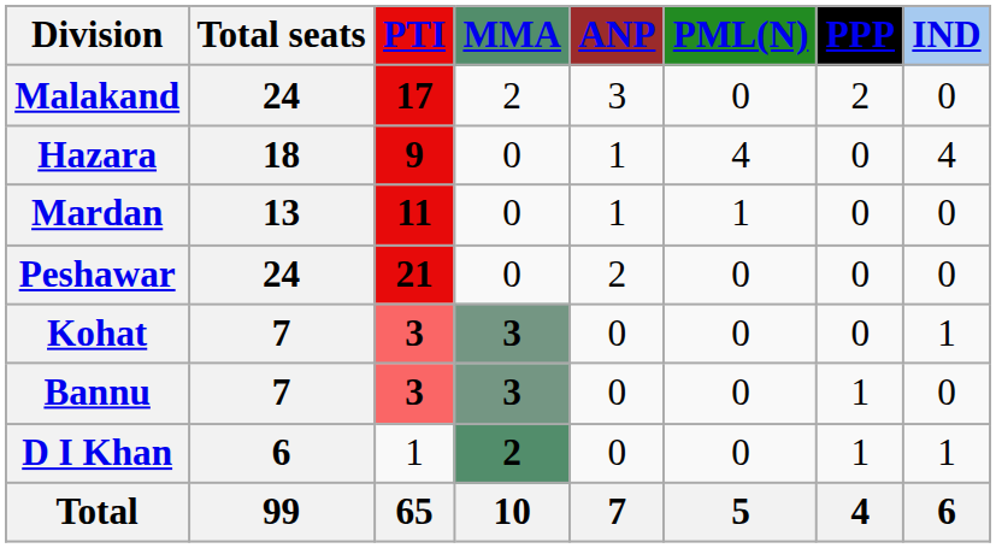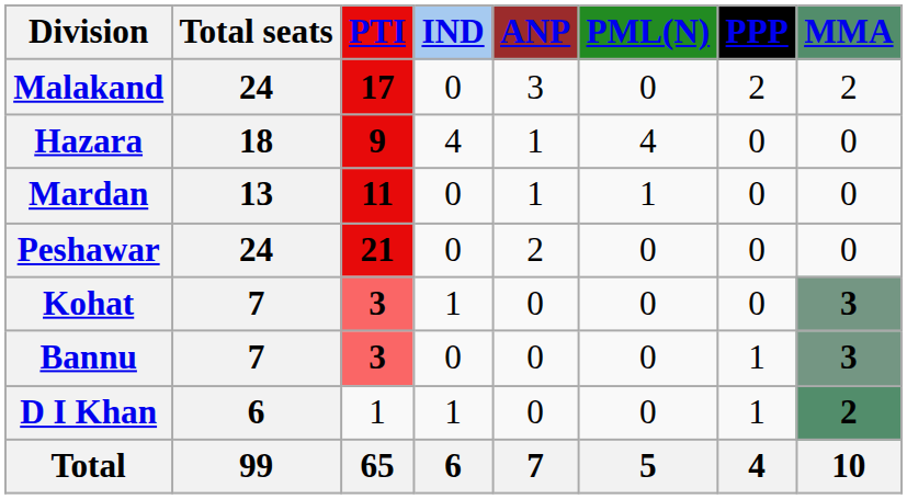 <table class="wikitable sortable" style="text-align:center;">
 <tr bgcolor="#cccccc">
 <th>Division</th>
 <th>Total seats</th>
 <th style="background:#E70A0A;"><a href='#'><span><strong>PTI</strong></span></a></th>
-<th style="background:#528d6b;"><a href='#'><span><strong>MMA</strong></span></a></th>
+<th style="background:#a6caf0;"><a href='#'><span><strong>IND</strong></span></a></th>
 <th style="background:#9b2b2b;"><a href='#'><span><strong>ANP</strong></span></a></th>
 <th style="background:#228b22;"><a href='#'><span><strong>PML(N)</strong></span></a></th>
 <th style="background:#000000;"><a href='#'><span><strong>PPP</strong></span></a></th>
-<th style="background:#a6caf0;"><a href='#'><span><strong>IND</strong></span></a></th>
+<th style="background:#528d6b;"><a href='#'><span><strong>MMA</strong></span></a></th>
 </tr>
 <tr>
 <th><a href='#'>Malakand</a></th>
 <th>24</th>
 <td bgcolor="#E70A0A"><span><strong>17</strong></span></td>
-<td>2</td>
+<td>0</td>
 <td>3</td>
 <td>0</td>
 <td>2</td>
-<td>0</td>
+<td>2</td>
 </tr>
 <tr>
 <th><a href='#'>Hazara</a></th>
 <th>18</th>
 <td bgcolor="#E70A0A"><span><strong>9</strong></span></td>
-<td>0</td>
+<td>4</td>
 <td>1</td>
 <td>4</td>
 <td>0</td>
-<td>4</td>
+<td>0</td>
 </tr>
 <tr>
 <th><a href='#'>Mardan</a></th>
 <th>13</th>
 <td bgcolor="#E70A0A"><span><strong>11</strong></span></td>
 <td>0</td>
 <td>1</td>
 <td>1</td>
 <td>0</td>
 <td>0</td>
 </tr>
 <tr>
 <th><a href='#'>Peshawar</a></th>
 <th>24</th>
 <td bgcolor="#E70A0A"><span><strong>21</strong></span></td>
 <td>0</td>
 <td>2</td>
 <td>0</td>
 <td>0</td>
 <td>0</td>
 </tr>
 <tr>
 <th><a href='#'>Kohat</a></th>
 <th>7</th>
 <td bgcolor="#fa6666"><span><strong>3</strong></span></td>
-<td bgcolor="#749683"><span><strong>3</strong></span></td>
+<td>1</td>
 <td>0</td>
 <td>0</td>
 <td>0</td>
-<td>1</td>
+<td bgcolor="#749683"><span><strong>3</strong></span></td>
 </tr>
 <tr>
 <th><a href='#'>Bannu</a></th>
 <th>7</th>
 <td bgcolor="#fa6666"><span><strong>3</strong></span></td>
-<td bgcolor="#749683"><span><strong>3</strong></span></td>
+<td>0</td>
 <td>0</td>
 <td>0</td>
 <td>1</td>
-<td>0</td>
+<td bgcolor="#749683"><span><strong>3</strong></span></td>
 </tr>
 <tr>
 <th><a href='#'>D I Khan</a></th>
 <th>6</th>
 <td>1</td>
-<td bgcolor="#528d6b"><span><strong>2</strong></span></td>
+<td>1</td>
 <td>0</td>
 <td>0</td>
 <td>1</td>
-<td>1</td>
+<td bgcolor="#528d6b"><span><strong>2</strong></span></td>
 </tr>
 <tr>
 <th>Total</th>
 <th>99</th>
 <th>65</th>
-<th>10</th>
+<th>6</th>
 <th>7</th>
 <th>5</th>
 <th>4</th>
-<th>6</th>
+<th>10</th>
 </tr>
 </table>
